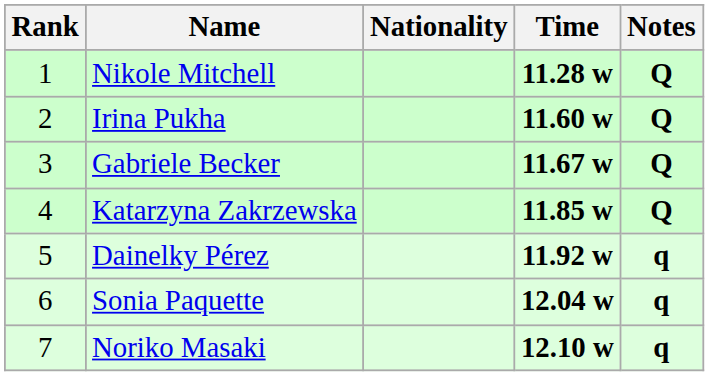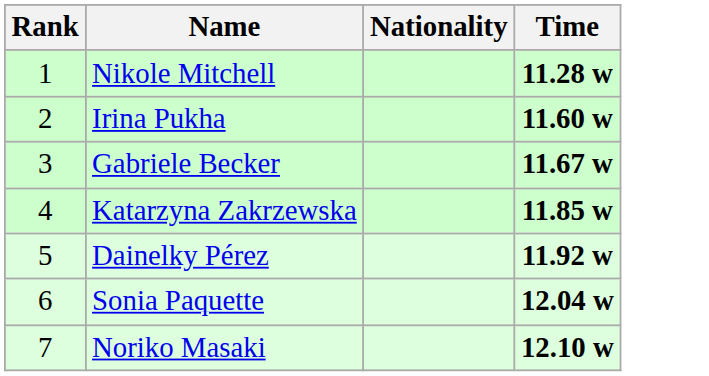 <table class="wikitable sortable" style="text-align:center">
 <tr>
 <th>Rank</th>
 <th>Name</th>
 <th>Nationality</th>
 <th>Time</th>
-<th>Notes</th>
 </tr>
 <tr bgcolor=ccffcc>
 <td>1</td>
 <td align=left><a href='#'>Nikole Mitchell</a></td>
 <td align=left></td>
 <td><strong>11.28</strong> <strong>w</strong></td>
-<td><strong>Q</strong></td>
 </tr>
 <tr bgcolor=ccffcc>
 <td>2</td>
 <td align=left><a href='#'>Irina Pukha</a></td>
 <td align=left></td>
 <td><strong>11.60</strong> <strong>w</strong></td>
-<td><strong>Q</strong></td>
 </tr>
 <tr bgcolor=ccffcc>
 <td>3</td>
 <td align=left><a href='#'>Gabriele Becker</a></td>
 <td align=left></td>
 <td><strong>11.67</strong> <strong>w</strong></td>
-<td><strong>Q</strong></td>
 </tr>
 <tr bgcolor=ccffcc>
 <td>4</td>
 <td align=left><a href='#'>Katarzyna Zakrzewska</a></td>
 <td align=left></td>
 <td><strong>11.85</strong> <strong>w</strong></td>
-<td><strong>Q</strong></td>
 </tr>
 <tr bgcolor=ddffdd>
 <td>5</td>
 <td align=left><a href='#'>Dainelky Pérez</a></td>
 <td align=left></td>
 <td><strong>11.92</strong> <strong>w</strong></td>
-<td><strong>q</strong></td>
 </tr>
 <tr bgcolor=ddffdd>
 <td>6</td>
 <td align=left><a href='#'>Sonia Paquette</a></td>
 <td align=left></td>
 <td><strong>12.04</strong> <strong>w</strong></td>
-<td><strong>q</strong></td>
 </tr>
 <tr bgcolor=ddffdd>
 <td>7</td>
 <td align=left><a href='#'>Noriko Masaki</a></td>
 <td align=left></td>
 <td><strong>12.10</strong> <strong>w</strong></td>
-<td><strong>q</strong></td>
 </tr>
 </table>
